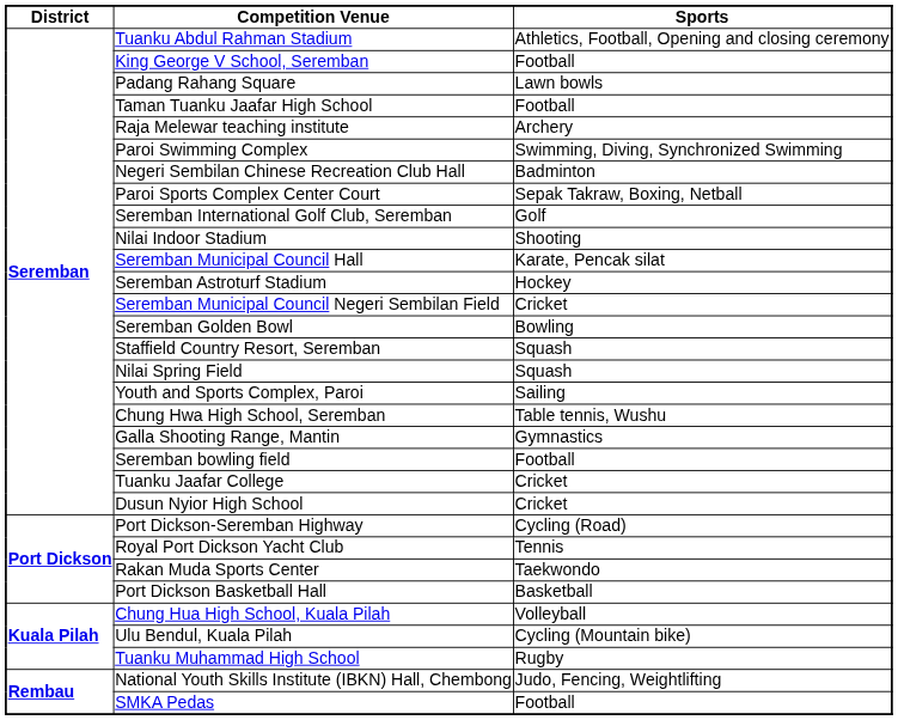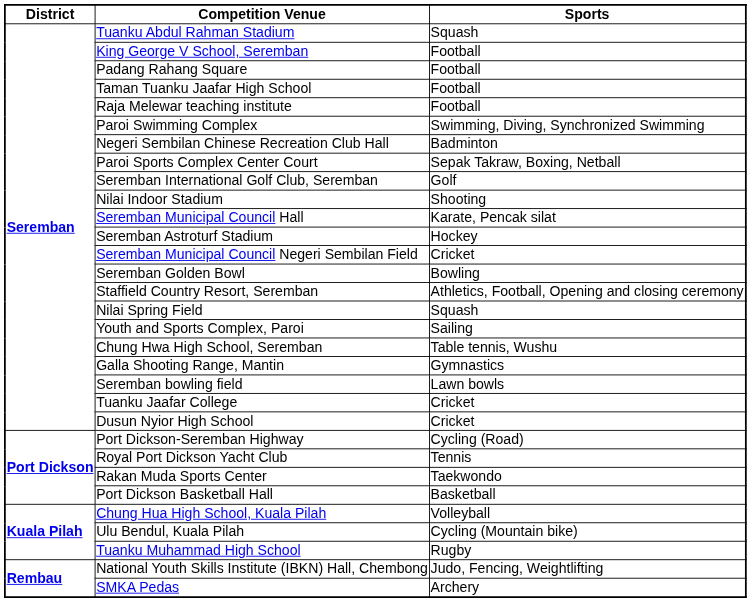 <table border=1 style="border-collapse:collapse; text-align:left; font-size:100%; border:2px solid black;">
 <tr style="text-align:center; color:black; font-weight:bold; background:white;">
 <td>District</td>
 <td>Competition Venue</td>
 <td>Sports</td>
 </tr>
 <tr>
 <td rowspan=22><strong><a href='#'>Seremban</a></strong></td>
 <td><a href='#'>Tuanku Abdul Rahman Stadium</a></td>
-<td>Athletics, Football, Opening and closing ceremony</td>
+<td>Squash</td>
 </tr>
 <tr>
 <td><a href='#'>King George V School, Seremban</a></td>
 <td>Football</td>
 </tr>
 <tr>
 <td>Padang Rahang Square</td>
-<td>Lawn bowls</td>
+<td>Football</td>
 </tr>
 <tr>
 <td>Taman Tuanku Jaafar High School</td>
 <td>Football</td>
 </tr>
 <tr>
 <td>Raja Melewar teaching institute</td>
-<td>Archery</td>
+<td>Football</td>
 </tr>
 <tr>
 <td>Paroi Swimming Complex</td>
 <td>Swimming, Diving, Synchronized Swimming</td>
 </tr>
 <tr>
 <td>Negeri Sembilan Chinese Recreation Club Hall</td>
 <td>Badminton</td>
 </tr>
 <tr>
 <td>Paroi Sports Complex Center Court</td>
 <td>Sepak Takraw, Boxing, Netball</td>
 </tr>
 <tr>
 <td>Seremban International Golf Club, Seremban</td>
 <td>Golf</td>
 </tr>
 <tr>
 <td>Nilai Indoor Stadium</td>
 <td>Shooting</td>
 </tr>
 <tr>
 <td><a href='#'>Seremban Municipal Council</a> Hall</td>
 <td>Karate, Pencak silat</td>
 </tr>
 <tr>
 <td>Seremban Astroturf Stadium</td>
 <td>Hockey</td>
 </tr>
 <tr>
 <td><a href='#'>Seremban Municipal Council</a> Negeri Sembilan Field</td>
 <td>Cricket</td>
 </tr>
 <tr>
 <td>Seremban Golden Bowl</td>
 <td>Bowling</td>
 </tr>
 <tr>
 <td>Staffield Country Resort, Seremban</td>
-<td>Squash</td>
+<td>Athletics, Football, Opening and closing ceremony</td>
 </tr>
 <tr>
 <td>Nilai Spring Field</td>
 <td>Squash</td>
 </tr>
 <tr>
 <td>Youth and Sports Complex, Paroi</td>
 <td>Sailing</td>
 </tr>
 <tr>
 <td>Chung Hwa High School, Seremban</td>
 <td>Table tennis, Wushu</td>
 </tr>
 <tr>
 <td>Galla Shooting Range, Mantin</td>
 <td>Gymnastics</td>
 </tr>
 <tr>
 <td>Seremban bowling field</td>
-<td>Football</td>
+<td>Lawn bowls</td>
 </tr>
 <tr>
 <td>Tuanku Jaafar College</td>
 <td>Cricket</td>
 </tr>
 <tr>
 <td>Dusun Nyior High School</td>
 <td>Cricket</td>
 </tr>
 <tr>
 <td rowspan=4><strong><a href='#'>Port Dickson</a></strong></td>
 <td>Port Dickson-Seremban Highway</td>
 <td>Cycling (Road)</td>
 </tr>
 <tr>
 <td>Royal Port Dickson Yacht Club</td>
 <td>Tennis</td>
 </tr>
 <tr>
 <td>Rakan Muda Sports Center</td>
 <td>Taekwondo</td>
 </tr>
 <tr>
 <td>Port Dickson Basketball Hall</td>
 <td>Basketball</td>
 </tr>
 <tr>
 <td rowspan=3><strong><a href='#'>Kuala Pilah</a></strong></td>
 <td><a href='#'>Chung Hua High School, Kuala Pilah</a></td>
 <td>Volleyball</td>
 </tr>
 <tr>
 <td>Ulu Bendul, Kuala Pilah</td>
 <td>Cycling (Mountain bike)</td>
 </tr>
 <tr>
 <td><a href='#'>Tuanku Muhammad High School</a></td>
 <td>Rugby</td>
 </tr>
 <tr>
 <td rowspan=2><strong><a href='#'>Rembau</a></strong></td>
 <td>National Youth Skills Institute (IBKN) Hall, Chembong</td>
 <td>Judo, Fencing, Weightlifting</td>
 </tr>
 <tr>
 <td><a href='#'>SMKA Pedas</a></td>
-<td>Football</td>
+<td>Archery</td>
 </tr>
 </table>
